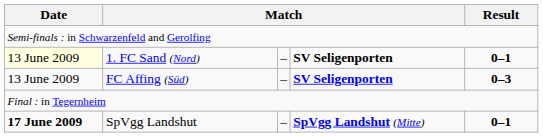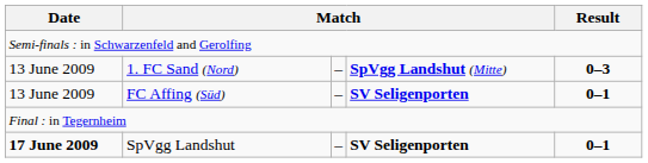 <table class="wikitable">
 <tr>
 <th width="110">Date</th>
 <th colspan="3">Match</th>
 <th width="80">Result</th>
 </tr>
 <tr>
 <td colspan="5"><small><em>Semi-finals :</em> in <a href='#'>Schwarzenfeld</a> and <a href='#'>Gerolfing</a></small></td>
 </tr>
 <tr>
-<td style="background: lightyellow;">13 June 2009</td>
+<td>13 June 2009</td>
 <td width="200"><a href='#'>1. FC Sand</a> <small><em>(<a href='#'>Nord</a>)</em></small></td>
 <td>–</td>
-<td><strong>SV Seligenporten</strong></td>
-<td align="center"><strong>0–1</strong></td>
+<td width="200"><strong><a href='#'>SpVgg Landshut</a></strong> <small><em>(<a href='#'>Mitte</a>)</em></small></td>
+<td align="center"><strong>0–3</strong></td>
 </tr>
 <tr>
 <td>13 June 2009</td>
 <td><a href='#'>FC Affing</a> <small><em>(<a href='#'>Süd</a>)</em></small></td>
 <td>–</td>
 <td><strong><a href='#'>SV Seligenporten</a></strong></td>
-<td align="center"><strong>0–3</strong></td>
+<td align="center"><strong>0–1</strong></td>
 </tr>
 <tr>
 <td colspan="5"><small><em>Final :</em> in <a href='#'>Tegernheim</a></small></td>
 </tr>
 <tr>
 <td><strong>17 June 2009</strong></td>
 <td>SpVgg Landshut</td>
 <td>–</td>
-<td width="200"><strong><a href='#'>SpVgg Landshut</a></strong> <small><em>(<a href='#'>Mitte</a>)</em></small></td>
+<td><strong>SV Seligenporten</strong></td>
 <td align="center"><strong>0–1</strong></td>
 </tr>
 </table>
